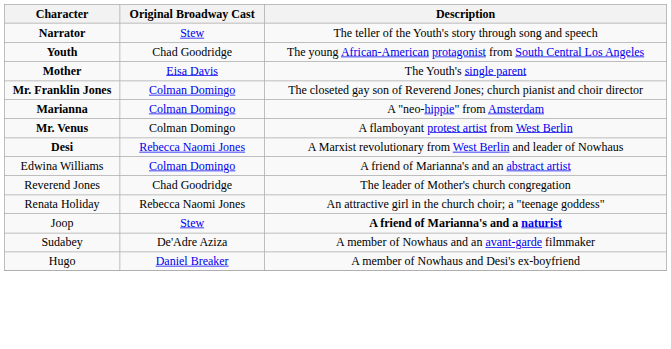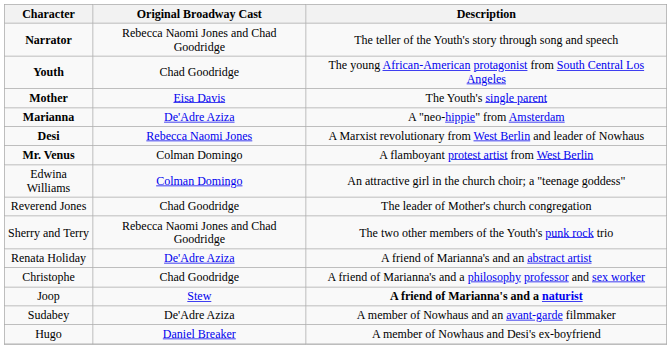 <table class="wikitable" style="text-align:center;" width="100%">
 <tr>
 <th>Character</th>
 <th>Original Broadway Cast</th>
 <th>Description</th>
 </tr>
 <tr>
 <td><strong>Narrator</strong></td>
-<td><a href='#'>Stew</a></td>
+<td>Rebecca Naomi Jones and Chad Goodridge</td>
 <td>The teller of the Youth's story through song and speech</td>
 </tr>
 <tr>
 <td><strong>Youth</strong></td>
 <td>Chad Goodridge</td>
 <td>The young <a href='#'>African-American</a> <a href='#'>protagonist</a> from <a href='#'>South Central Los Angeles</a></td>
 </tr>
 <tr>
 <td><strong>Mother</strong></td>
 <td><a href='#'>Eisa Davis</a></td>
 <td>The Youth's <a href='#'>single parent</a></td>
 </tr>
 <tr>
-<td><strong>Mr. Franklin Jones</strong></td>
-<td><a href='#'>Colman Domingo</a></td>
-<td>The closeted gay son of Reverend Jones; church pianist and choir director</td>
+<td><strong>Marianna</strong></td>
+<td><a href='#'>De'Adre Aziza</a></td>
+<td>A "neo-<a href='#'>hippie</a>" from <a href='#'>Amsterdam</a></td>
 </tr>
 <tr>
-<td><strong>Marianna</strong></td>
-<td><a href='#'>Colman Domingo</a></td>
-<td>A "neo-<a href='#'>hippie</a>" from <a href='#'>Amsterdam</a></td>
+<td><strong>Desi</strong></td>
+<td><a href='#'>Rebecca Naomi Jones</a></td>
+<td>A Marxist revolutionary from <a href='#'>West Berlin</a> and leader of Nowhaus</td>
 </tr>
 <tr>
 <td><strong>Mr. Venus</strong></td>
 <td>Colman Domingo</td>
 <td>A flamboyant <a href='#'>protest artist</a> from <a href='#'>West Berlin</a></td>
 </tr>
 <tr>
-<td><strong>Desi</strong></td>
-<td><a href='#'>Rebecca Naomi Jones</a></td>
-<td>A Marxist revolutionary from <a href='#'>West Berlin</a> and leader of Nowhaus</td>
-</tr>
-<tr>
 <td>Edwina Williams</td>
 <td><a href='#'>Colman Domingo</a></td>
-<td>A friend of Marianna's and an <a href='#'>abstract artist</a></td>
+<td>An attractive girl in the church choir; a "teenage goddess"</td>
 </tr>
 <tr>
 <td>Reverend Jones</td>
 <td>Chad Goodridge</td>
 <td>The leader of Mother's church congregation</td>
 </tr>
 <tr>
+<td>Sherry and Terry</td>
+<td>Rebecca Naomi Jones and Chad Goodridge</td>
+<td>The two other members of the Youth's <a href='#'>punk rock</a> trio</td>
+</tr>
+<tr>
 <td>Renata Holiday</td>
-<td>Rebecca Naomi Jones</td>
-<td>An attractive girl in the church choir; a "teenage goddess"</td>
+<td><a href='#'>De'Adre Aziza</a></td>
+<td>A friend of Marianna's and an <a href='#'>abstract artist</a></td>
+</tr>
+<tr>
+<td>Christophe</td>
+<td>Chad Goodridge</td>
+<td>A friend of Marianna's and a <a href='#'>philosophy</a> <a href='#'>professor</a> and <a href='#'>sex worker</a></td>
 </tr>
 <tr>
 <td>Joop</td>
 <td><a href='#'>Stew</a></td>
 <td><strong>A friend of Marianna's and a <a href='#'>naturist</a></strong></td>
 </tr>
 <tr>
 <td>Sudabey</td>
 <td>De'Adre Aziza</td>
 <td>A member of Nowhaus and an <a href='#'>avant-garde</a> filmmaker</td>
 </tr>
 <tr>
 <td>Hugo</td>
 <td><a href='#'>Daniel Breaker</a></td>
 <td>A member of Nowhaus and Desi's ex-boyfriend</td>
 </tr>
 <tr>
 </tr>
 </table>
